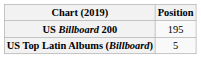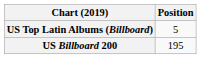 <table class="wikitable sortable plainrowheaders" style="text-align:center">
 <tr>
 <th scope="col">Chart (2019)</th>
 <th scope="col">Position</th>
 </tr>
 <tr>
+<th scope="row">US Top Latin Albums (<em>Billboard</em>)</th>
+<td>5</td>
+</tr>
+<tr>
 <th scope="row">US <em>Billboard</em> 200</th>
 <td>195</td>
 </tr>
-<tr>
-<th scope="row">US Top Latin Albums (<em>Billboard</em>)</th>
-<td>5</td>
-</tr>
 </table>
